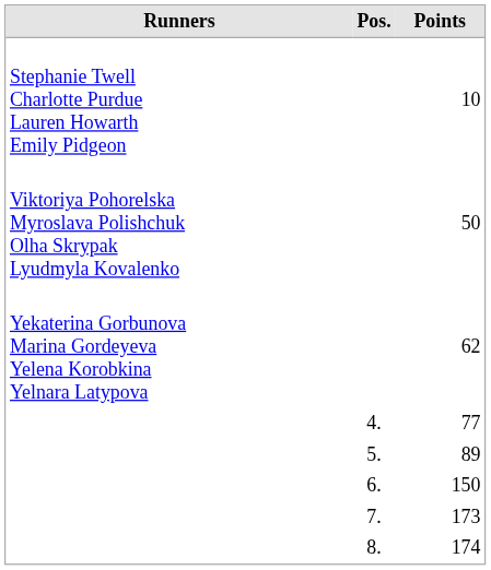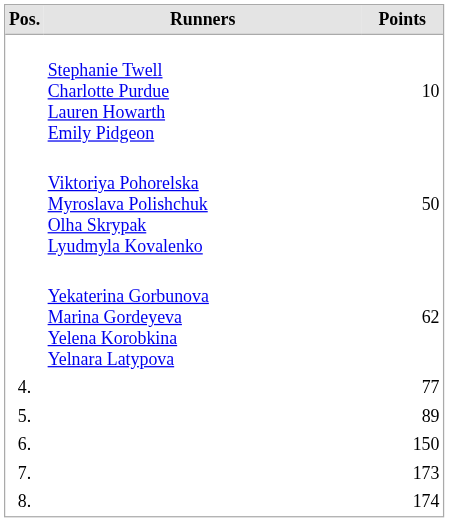 <table cellspacing="0" cellpadding="3" style="border:1px solid #AAAAAA;font-size:90%">
 <tr bgcolor="#E4E4E4">
+<th style="border-bottom:1px solid #AAAAAA" width=10>Pos.</th>
 <th style="border-bottom:1px solid #AAAAAA" width=250>Runners</th>
-<th style="border-bottom:1px solid #AAAAAA" width=10>Pos.</th>
 <th style="border-bottom:1px solid #AAAAAA" width=60>Points</th>
 </tr>
 <tr align="center">
+<td align="center" valign="top"></td>
 <td align="left"><br> <a href='#'>Stephanie Twell</a><br> <a href='#'>Charlotte Purdue</a><br> <a href='#'>Lauren Howarth</a><br> <a href='#'>Emily Pidgeon</a></td>
-<td align="center" valign="top"></td>
 <td align="right">10</td>
 </tr>
 <tr align="center">
+<td align="center" valign="top"></td>
 <td align="left"><br> <a href='#'>Viktoriya Pohorelska</a><br> <a href='#'>Myroslava Polishchuk</a><br> <a href='#'>Olha Skrypak</a><br> <a href='#'>Lyudmyla Kovalenko</a></td>
-<td align="center" valign="top"></td>
 <td align="right">50</td>
 </tr>
 <tr align="center">
+<td align="center" valign="top"></td>
 <td align="left"><br> <a href='#'>Yekaterina Gorbunova</a><br> <a href='#'>Marina Gordeyeva</a><br> <a href='#'>Yelena Korobkina</a><br> <a href='#'>Yelnara Latypova</a></td>
-<td align="center" valign="top"></td>
 <td align="right">62</td>
 </tr>
 <tr align="center">
+<td align="center" valign="top">4.</td>
 <td align="left"></td>
-<td align="center" valign="top">4.</td>
 <td align="right">77</td>
 </tr>
 <tr align="center">
+<td align="center" valign="top">5.</td>
 <td align="left"></td>
-<td align="center" valign="top">5.</td>
 <td align="right">89</td>
 </tr>
 <tr align="center">
+<td align="center" valign="top">6.</td>
 <td align="left"></td>
-<td align="center" valign="top">6.</td>
 <td align="right">150</td>
 </tr>
 <tr align="center">
+<td align="center" valign="top">7.</td>
 <td align="left"></td>
-<td align="center" valign="top">7.</td>
 <td align="right">173</td>
 </tr>
 <tr align="center">
+<td align="center" valign="top">8.</td>
 <td align="left"></td>
-<td align="center" valign="top">8.</td>
 <td align="right">174</td>
 </tr>
 </table>
